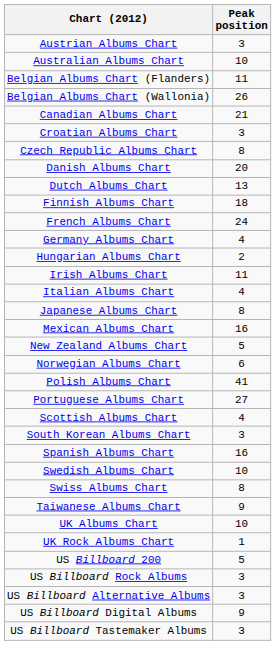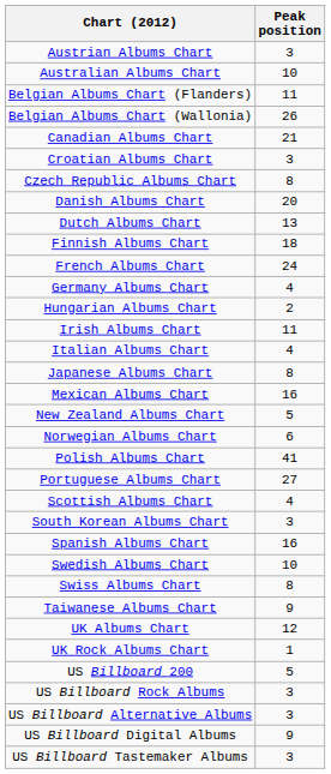 <table class="wikitable plainrowheaders sortable" style="text-align:center">
 <tr>
 <th>Chart (2012)</th>
 <th>Peak<br>position</th>
 </tr>
 <tr>
 <td><a href='#'>Austrian Albums Chart</a></td>
 <td style="text-align:center;">3</td>
 </tr>
 <tr>
 <td><a href='#'>Australian Albums Chart</a></td>
 <td style="text-align:center;">10</td>
 </tr>
 <tr>
 <td><a href='#'>Belgian Albums Chart</a> (Flanders)</td>
 <td style="text-align:center;">11</td>
 </tr>
 <tr>
 <td><a href='#'>Belgian Albums Chart</a> (Wallonia)</td>
 <td style="text-align:center;">26</td>
 </tr>
 <tr>
 <td><a href='#'>Canadian Albums Chart</a></td>
 <td style="text-align:center;">21</td>
 </tr>
 <tr>
 <td><a href='#'>Croatian Albums Chart</a></td>
 <td style="text-align:center;">3</td>
 </tr>
 <tr>
 <td><a href='#'>Czech Republic Albums Chart</a></td>
 <td style="text-align:center;">8</td>
 </tr>
 <tr>
 <td><a href='#'>Danish Albums Chart</a></td>
 <td style="text-align:center;">20</td>
 </tr>
 <tr>
 <td><a href='#'>Dutch Albums Chart</a></td>
 <td style="text-align:center;">13</td>
 </tr>
 <tr>
 <td><a href='#'>Finnish Albums Chart</a></td>
 <td style="text-align:center;">18</td>
 </tr>
 <tr>
 <td><a href='#'>French Albums Chart</a></td>
 <td style="text-align:center;">24</td>
 </tr>
 <tr>
 <td><a href='#'>Germany Albums Chart</a></td>
 <td style="text-align:center;">4</td>
 </tr>
 <tr>
 <td><a href='#'>Hungarian Albums Chart</a></td>
 <td style="text-align:center;">2</td>
 </tr>
 <tr>
 <td><a href='#'>Irish Albums Chart</a></td>
 <td style="text-align:center;">11</td>
 </tr>
 <tr>
 <td><a href='#'>Italian Albums Chart</a></td>
 <td style="text-align:center;">4</td>
 </tr>
 <tr>
 <td><a href='#'>Japanese Albums Chart</a></td>
 <td style="text-align:center;">8</td>
 </tr>
 <tr>
 <td><a href='#'>Mexican Albums Chart</a></td>
 <td style="text-align:center;">16</td>
 </tr>
 <tr>
 <td><a href='#'>New Zealand Albums Chart</a></td>
 <td style="text-align:center;">5</td>
 </tr>
 <tr>
 <td><a href='#'>Norwegian Albums Chart</a></td>
 <td style="text-align:center;">6</td>
 </tr>
 <tr>
 <td><a href='#'>Polish Albums Chart</a></td>
 <td style="text-align:center;">41</td>
 </tr>
 <tr>
 <td><a href='#'>Portuguese Albums Chart</a></td>
 <td style="text-align:center;">27</td>
 </tr>
 <tr>
 <td><a href='#'>Scottish Albums Chart</a></td>
 <td style="text-align:center;">4</td>
 </tr>
 <tr>
 <td><a href='#'>South Korean Albums Chart</a></td>
 <td style="text-align:center;">3</td>
 </tr>
 <tr>
 <td><a href='#'>Spanish Albums Chart</a></td>
 <td style="text-align:center;">16</td>
 </tr>
 <tr>
 <td><a href='#'>Swedish Albums Chart</a></td>
 <td style="text-align:center;">10</td>
 </tr>
 <tr>
 <td><a href='#'>Swiss Albums Chart</a></td>
 <td style="text-align:center;">8</td>
 </tr>
 <tr>
 <td><a href='#'>Taiwanese Albums Chart</a></td>
 <td style="text-align:center;">9</td>
 </tr>
 <tr>
 <td><a href='#'>UK Albums Chart</a></td>
-<td style="text-align:center;">10</td>
+<td style="text-align:center;">12</td>
 </tr>
 <tr>
 <td><a href='#'>UK Rock Albums Chart</a></td>
 <td style="text-align:center;">1</td>
 </tr>
 <tr>
 <td>US <a href='#'><em>Billboard</em> 200</a></td>
 <td style="text-align:center;">5</td>
 </tr>
 <tr>
 <td>US <em>Billboard</em> <a href='#'>Rock Albums</a></td>
 <td style="text-align:center;">3</td>
 </tr>
 <tr>
 <td>US <em>Billboard</em> <a href='#'>Alternative Albums</a></td>
 <td style="text-align:center;">3</td>
 </tr>
 <tr>
 <td>US <em>Billboard</em> Digital Albums</td>
 <td style="text-align:center;">9</td>
 </tr>
 <tr>
 <td>US <em>Billboard</em> Tastemaker Albums</td>
 <td style="text-align:center;">3</td>
 </tr>
 </table>
